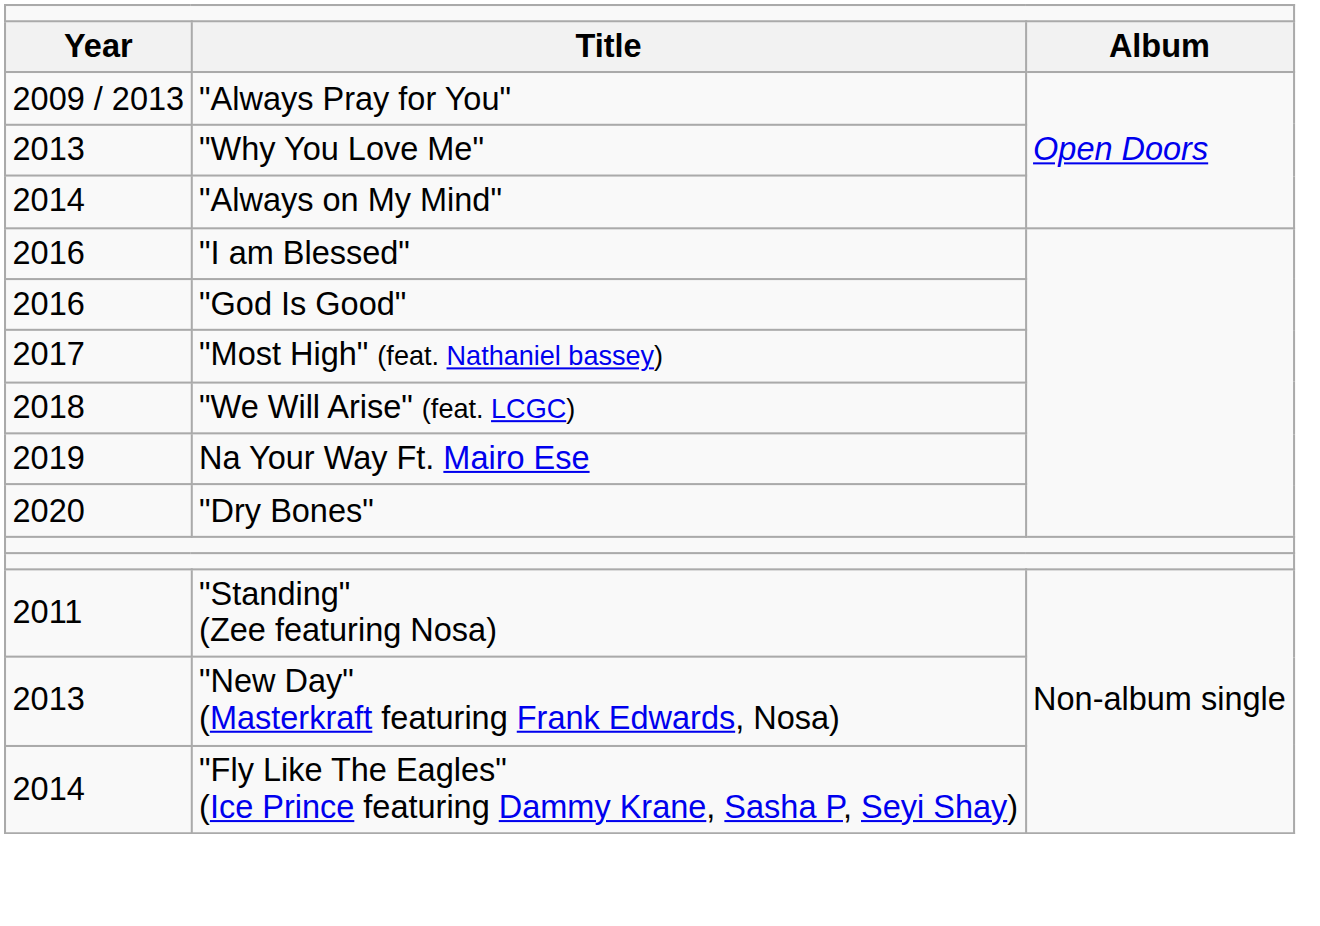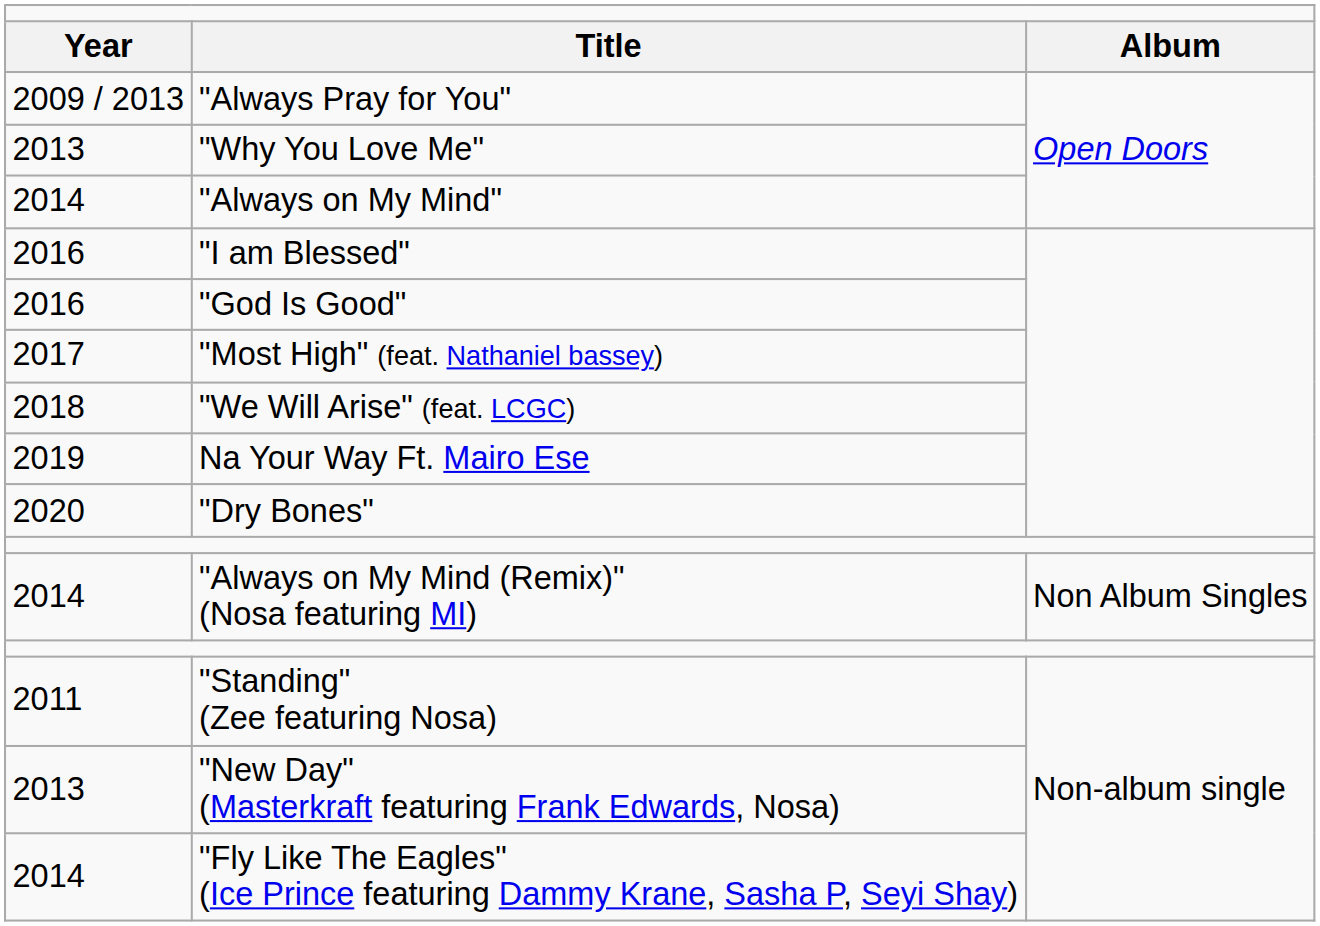 <table class="wikitable sortable">
 <tr>
 <td colspan="3" style="font-size:110%"></td>
 </tr>
 <tr>
 <th>Year</th>
 <th>Title</th>
 <th>Album</th>
 </tr>
 <tr>
 <td>2009 / 2013</td>
 <td>"Always Pray for You"</td>
 <td rowspan="3"><a href='#'><em>Open Doors</em></a></td>
 </tr>
 <tr>
 <td>2013</td>
 <td>"Why You Love Me"</td>
 </tr>
 <tr>
 <td>2014</td>
 <td>"Always on My Mind"</td>
 </tr>
 <tr>
 <td>2016</td>
 <td>"I am Blessed"</td>
 </tr>
 <tr>
 <td>2016</td>
 <td>"God Is Good"</td>
 </tr>
 <tr>
 <td>2017</td>
 <td>"Most High" <small>(feat. <a href='#'>Nathaniel bassey</a>)</small></td>
 </tr>
 <tr>
 <td>2018</td>
 <td>"We Will Arise" <small>(feat. <a href='#'>LCGC</a>)</small></td>
 </tr>
 <tr>
 <td>2019</td>
 <td>Na Your Way Ft. <a href='#'>Mairo Ese</a></td>
 </tr>
 <tr>
 <td>2020</td>
 <td>"Dry Bones"</td>
 </tr>
 <tr>
 <td colspan="3" style="font-size:110%"></td>
 </tr>
 <tr>
+<td>2014</td>
+<td>"Always on My Mind (Remix)" <br><span>(Nosa featuring <a href='#'>MI</a>)</span></td>
+<td>Non Album Singles</td>
+</tr>
+<tr>
 <td colspan="3" style="font-size:110%"></td>
 </tr>
 <tr>
 <td>2011</td>
 <td>"Standing" <br><span>(Zee featuring Nosa)</span></td>
 <td rowspan="3">Non-album single</td>
 </tr>
 <tr>
 <td>2013</td>
 <td>"New Day" <br><span>(<a href='#'>Masterkraft</a> featuring <a href='#'>Frank Edwards</a>, Nosa)</span></td>
 </tr>
 <tr>
 <td>2014</td>
 <td>"Fly Like The Eagles" <br><span>(<a href='#'>Ice Prince</a> featuring <a href='#'>Dammy Krane</a>, <a href='#'>Sasha P</a>, <a href='#'>Seyi Shay</a>)</span></td>
 </tr>
 </table>
